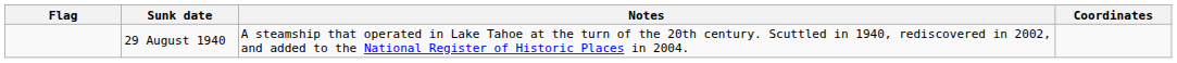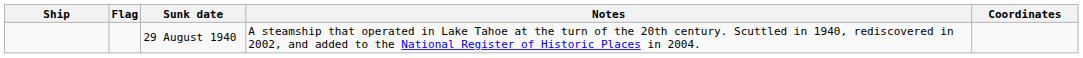 <table class=wikitable | style = "width:100%">
 <tr>
+<th style="width:10%">Ship</th>
 <th>Flag</th>
 <th style="width:10%">Sunk date</th>
 <th style="width:70%">Notes</th>
 <th style="width:10%">Coordinates</th>
 </tr>
 <tr>
 <td></td>
+<td></td>
 <td>29 August 1940</td>
 <td>A steamship that operated in Lake Tahoe at the turn of the 20th century.  Scuttled in 1940, rediscovered in 2002, and added to the <a href='#'>National Register of Historic Places</a> in 2004.</td>
 <td></td>
 </tr>
 </table>
